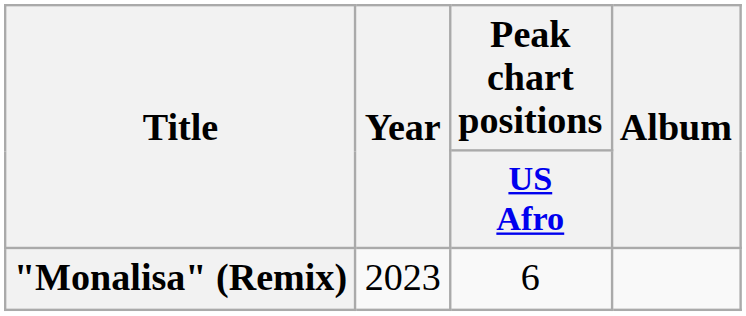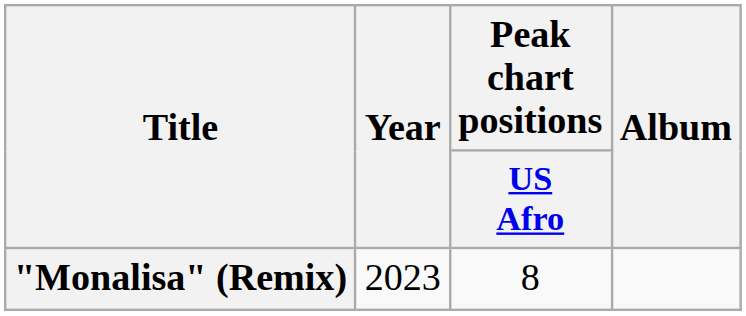 <table class="wikitable plainrowheaders" style="text-align:center">
 <tr>
 <th scope="col" rowspan="2">Title</th>
 <th scope="col" rowspan="2">Year</th>
 <th colspan="1">Peak chart positions</th>
 <th rowspan="2" scope="col">Album</th>
 </tr>
 <tr>
 <th scope="col" style="width:3em;font-size:90%;"><a href='#'>US<br>Afro</a><br></th>
 </tr>
 <tr>
 <th scope="row">"Monalisa" (Remix)<br></th>
 <td>2023</td>
-<td>6</td>
+<td>8</td>
 <td></td>
 </tr>
 </table>
